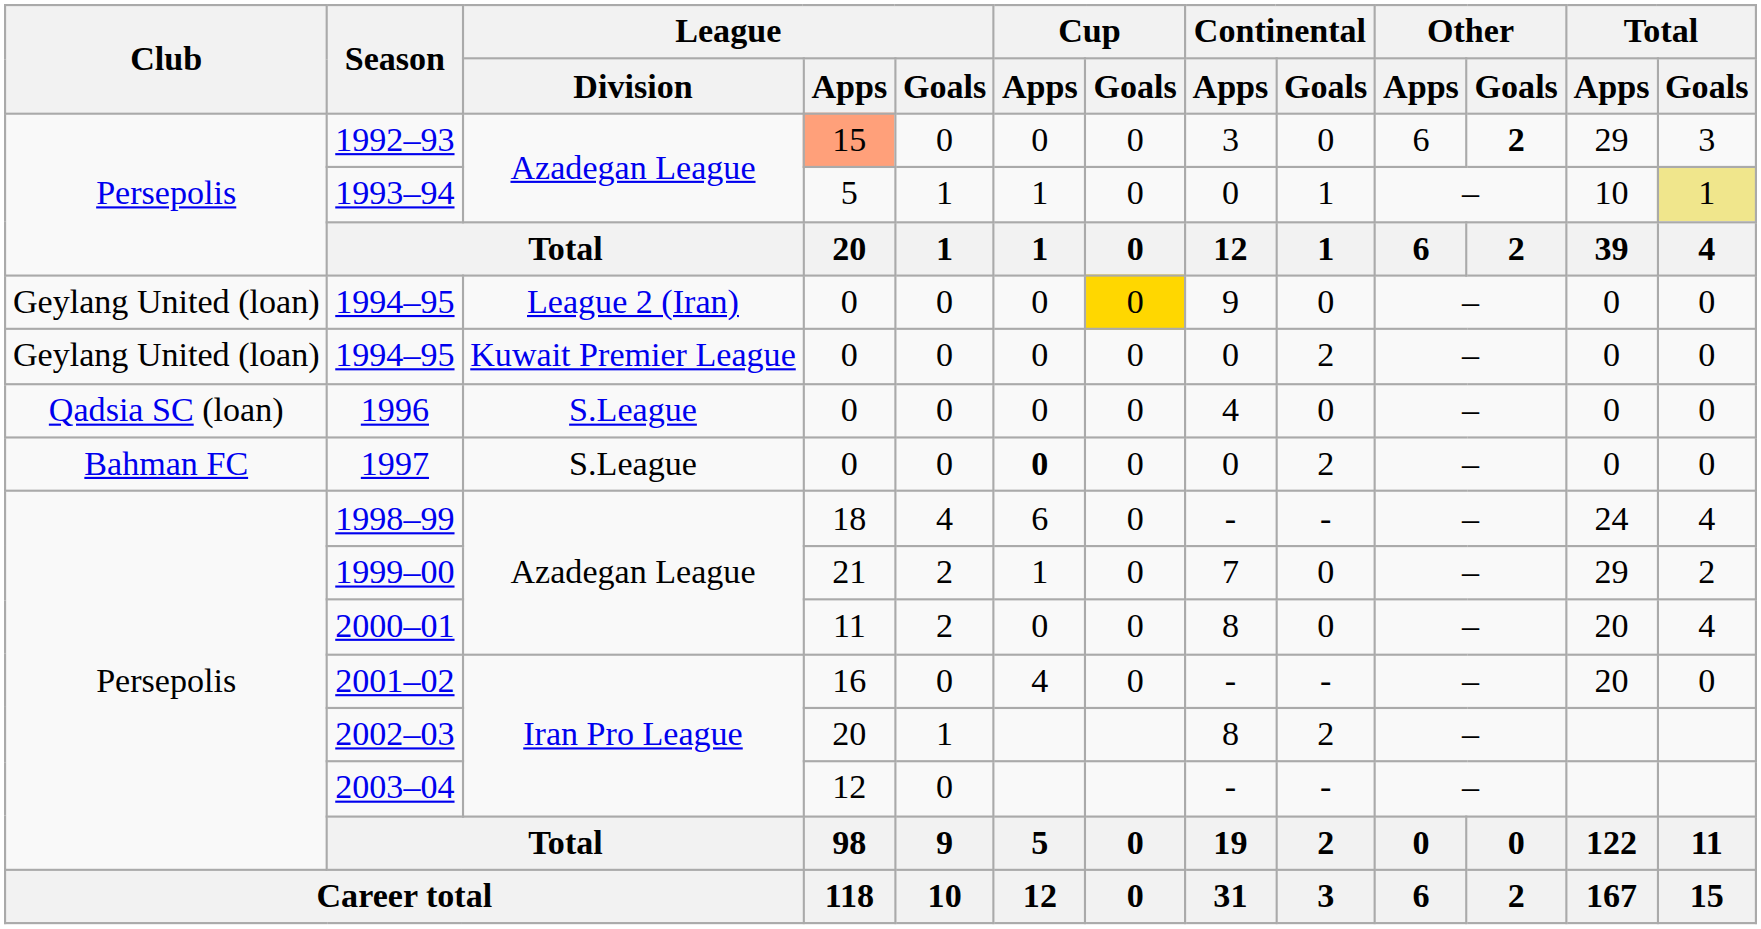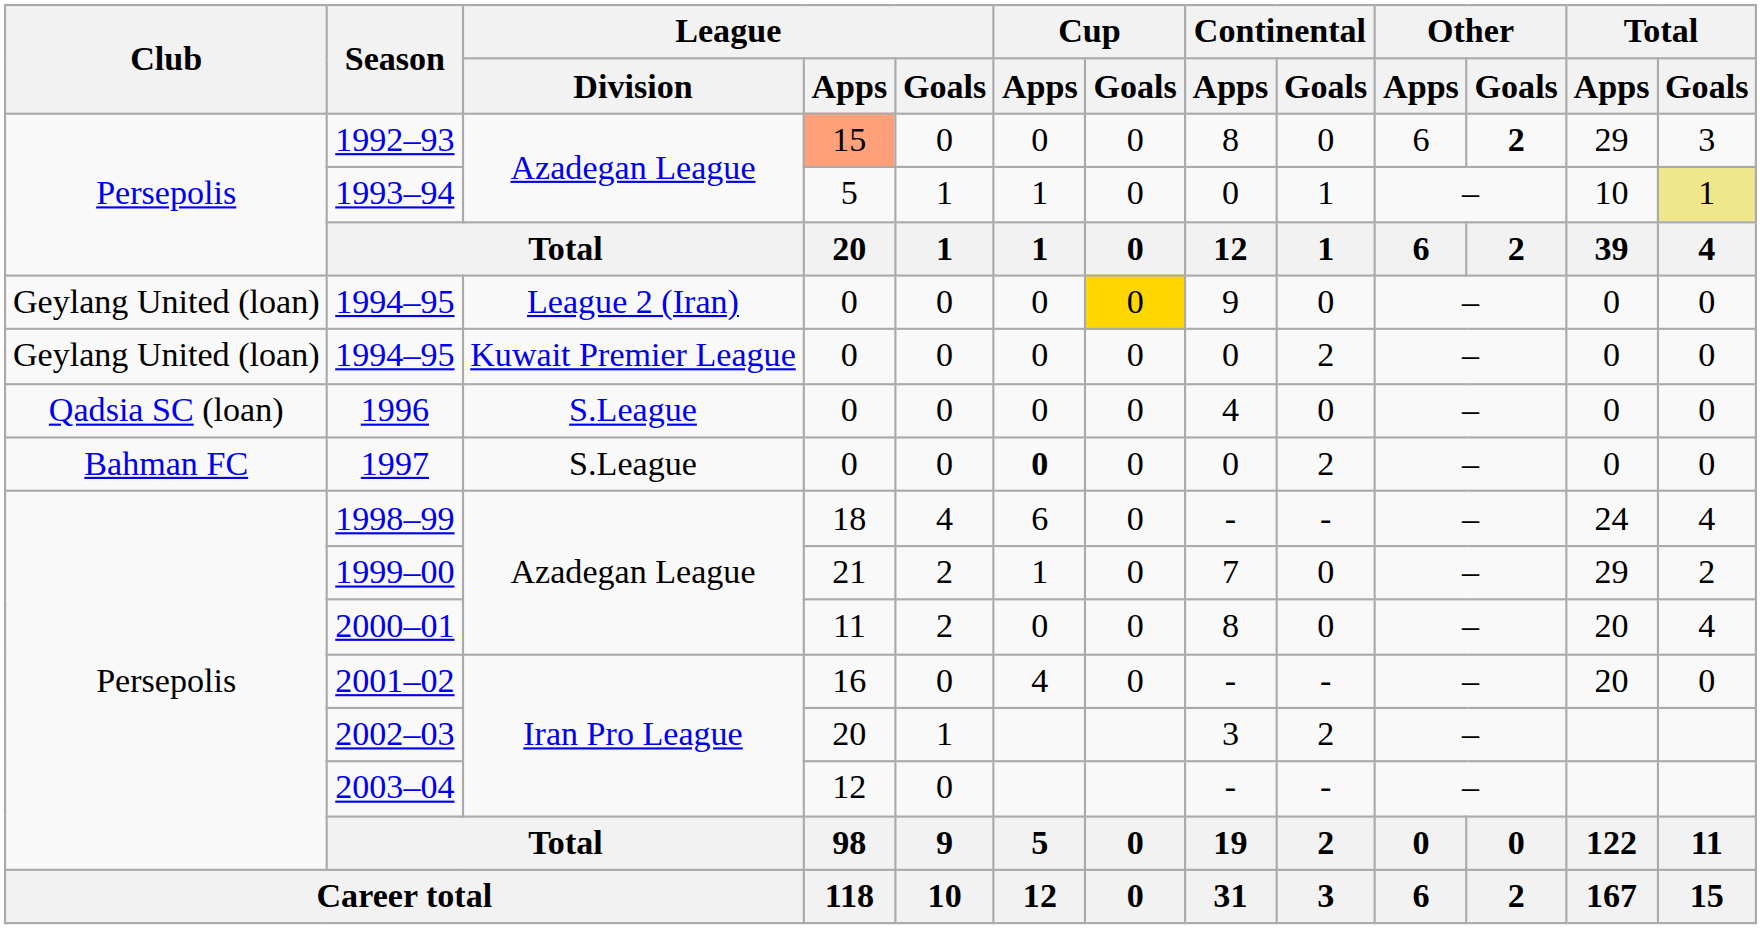 <table class="wikitable" style="text-align:center">
 <tr>
 <th rowspan="2">Club</th>
 <th rowspan="2">Season</th>
 <th colspan="3">League</th>
 <th colspan="2">Cup</th>
 <th colspan="2">Continental</th>
 <th colspan="2">Other</th>
 <th colspan="2">Total</th>
 </tr>
 <tr>
 <th>Division</th>
 <th>Apps</th>
 <th>Goals</th>
 <th>Apps</th>
 <th>Goals</th>
 <th>Apps</th>
 <th>Goals</th>
 <th>Apps</th>
 <th>Goals</th>
 <th>Apps</th>
 <th>Goals</th>
 </tr>
 <tr>
 <td rowspan="3"><a href='#'>Persepolis</a></td>
 <td><a href='#'>1992–93</a></td>
 <td rowspan="2"><a href='#'>Azadegan League</a></td>
 <td style="background: lightsalmon;">15</td>
 <td>0</td>
 <td>0</td>
 <td>0</td>
-<td>3</td>
+<td>8</td>
 <td>0</td>
 <td>6</td>
 <td><strong>2</strong></td>
 <td>29</td>
 <td>3</td>
 </tr>
 <tr>
 <td><a href='#'>1993–94</a></td>
 <td>5</td>
 <td>1</td>
 <td>1</td>
 <td>0</td>
 <td>0</td>
 <td>1</td>
 <td colspan="2">–</td>
 <td>10</td>
 <td style="background: khaki;">1</td>
 </tr>
 <tr>
 <th colspan="2">Total</th>
 <th>20</th>
 <th>1</th>
 <th>1</th>
 <th>0</th>
 <th>12</th>
 <th>1</th>
 <th>6</th>
 <th>2</th>
 <th>39</th>
 <th>4</th>
 </tr>
 <tr>
 <td>Geylang United (loan)</td>
 <td><a href='#'>1994–95</a></td>
 <td><a href='#'>League 2 (Iran)</a></td>
 <td>0</td>
 <td>0</td>
 <td>0</td>
 <td style="background: gold;">0</td>
 <td>9</td>
 <td>0</td>
 <td colspan="2">–</td>
 <td>0</td>
 <td>0</td>
 </tr>
 <tr>
 <td>Geylang United (loan)</td>
 <td><a href='#'>1994–95</a></td>
 <td><a href='#'>Kuwait Premier League</a></td>
 <td>0</td>
 <td>0</td>
 <td>0</td>
 <td>0</td>
 <td>0</td>
 <td>2</td>
 <td colspan="2">–</td>
 <td>0</td>
 <td>0</td>
 </tr>
 <tr>
 <td><a href='#'>Qadsia SC</a> (loan)</td>
 <td><a href='#'>1996</a></td>
 <td><a href='#'>S.League</a></td>
 <td>0</td>
 <td>0</td>
 <td>0</td>
 <td>0</td>
 <td>4</td>
 <td>0</td>
 <td colspan="2">–</td>
 <td>0</td>
 <td>0</td>
 </tr>
 <tr>
 <td><a href='#'>Bahman FC</a></td>
 <td><a href='#'>1997</a></td>
 <td>S.League</td>
 <td>0</td>
 <td>0</td>
 <td><strong>0</strong></td>
 <td>0</td>
 <td>0</td>
 <td>2</td>
 <td colspan="2">–</td>
 <td>0</td>
 <td>0</td>
 </tr>
 <tr>
 <td rowspan="7">Persepolis</td>
 <td><a href='#'>1998–99</a></td>
 <td rowspan="3">Azadegan League</td>
 <td>18</td>
 <td>4</td>
 <td>6</td>
 <td>0</td>
 <td>-</td>
 <td>-</td>
 <td colspan="2">–</td>
 <td>24</td>
 <td>4</td>
 </tr>
 <tr>
 <td><a href='#'>1999–00</a></td>
 <td>21</td>
 <td>2</td>
 <td>1</td>
 <td>0</td>
 <td>7</td>
 <td>0</td>
 <td colspan="2">–</td>
 <td>29</td>
 <td>2</td>
 </tr>
 <tr>
 <td><a href='#'>2000–01</a></td>
 <td>11</td>
 <td>2</td>
 <td>0</td>
 <td>0</td>
 <td>8</td>
 <td>0</td>
 <td colspan="2">–</td>
 <td>20</td>
 <td>4</td>
 </tr>
 <tr>
 <td><a href='#'>2001–02</a></td>
 <td rowspan="3"><a href='#'>Iran Pro League</a></td>
 <td>16</td>
 <td>0</td>
 <td>4</td>
 <td>0</td>
 <td>-</td>
 <td>-</td>
 <td colspan="2">–</td>
 <td>20</td>
 <td>0</td>
 </tr>
 <tr>
 <td><a href='#'>2002–03</a></td>
 <td>20</td>
 <td>1</td>
 <td></td>
 <td></td>
-<td>8</td>
+<td>3</td>
 <td>2</td>
 <td colspan="2">–</td>
 <td></td>
 <td></td>
 </tr>
 <tr>
 <td><a href='#'>2003–04</a></td>
 <td>12</td>
 <td>0</td>
 <td></td>
 <td></td>
 <td>-</td>
 <td>-</td>
 <td colspan="2">–</td>
 <td></td>
 <td></td>
 </tr>
 <tr>
 <th colspan="2">Total</th>
 <th>98</th>
 <th>9</th>
 <th>5</th>
 <th>0</th>
 <th>19</th>
 <th>2</th>
 <th>0</th>
 <th>0</th>
 <th>122</th>
 <th>11</th>
 </tr>
 <tr>
 <th colspan="3">Career total</th>
 <th>118</th>
 <th>10</th>
 <th>12</th>
 <th>0</th>
 <th>31</th>
 <th>3</th>
 <th>6</th>
 <th>2</th>
 <th>167</th>
 <th>15</th>
 </tr>
 </table>
